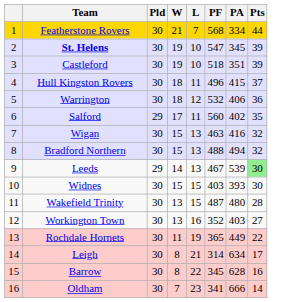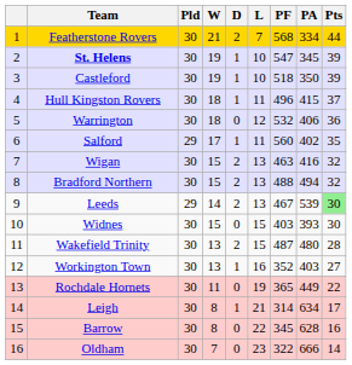 <table class="wikitable" style="text-align:center;">
 <tr>
 <th style="width:20px;" abbr="Position"></th>
 <th width=175>Team</th>
 <th style="width:20px;" abbr="Played">Pld</th>
 <th style="width:20px;" abbr="Won">W</th>
+<th style="width:20px;" abbr="Drawn">D</th>
 <th style="width:20px;" abbr="Lost">L</th>
 <th style="width:20px;" abbr="”Points" For”>PF</th>
 <th style="width:20px;" abbr="”Points" Against”>PA</th>
 <th style="width:20px;" abbr="Points">Pts</th>
 </tr>
 <tr style="text-align:center; background:gold;">
 <td>1</td>
 <td><a href='#'>Featherstone Rovers</a></td>
 <td>30</td>
 <td>21</td>
+<td>2</td>
 <td>7</td>
 <td>568</td>
 <td>334</td>
 <td>44</td>
 </tr>
 <tr style="text-align:center; background:#e1e1ff;">
 <td>2</td>
 <td><strong><a href='#'>St. Helens</a></strong></td>
 <td>30</td>
 <td>19</td>
+<td>1</td>
 <td>10</td>
 <td>547</td>
 <td>345</td>
 <td>39</td>
 </tr>
 <tr style="text-align:center; background:#e1e1ff;">
 <td>3</td>
 <td><a href='#'>Castleford</a></td>
 <td>30</td>
 <td>19</td>
+<td>1</td>
 <td>10</td>
 <td>518</td>
-<td>351</td>
+<td>350</td>
 <td>39</td>
 </tr>
 <tr style="text-align:center; background:#e1e1ff;">
 <td>4</td>
 <td><a href='#'>Hull Kingston Rovers</a></td>
 <td>30</td>
 <td>18</td>
+<td>1</td>
 <td>11</td>
 <td>496</td>
 <td>415</td>
 <td>37</td>
 </tr>
 <tr style="text-align:center; background:#e1e1ff;">
 <td>5</td>
 <td><a href='#'>Warrington</a></td>
 <td>30</td>
 <td>18</td>
+<td>0</td>
 <td>12</td>
 <td>532</td>
 <td>406</td>
 <td>36</td>
 </tr>
 <tr style="text-align:center; background:#e1e1ff;">
 <td>6</td>
 <td><a href='#'>Salford</a></td>
 <td>29</td>
 <td>17</td>
+<td>1</td>
 <td>11</td>
 <td>560</td>
 <td>402</td>
 <td>35</td>
 </tr>
 <tr style="text-align:center; background:#e1e1ff;">
 <td>7</td>
 <td><a href='#'>Wigan</a></td>
 <td>30</td>
 <td>15</td>
+<td>2</td>
 <td>13</td>
 <td>463</td>
 <td>416</td>
 <td>32</td>
 </tr>
 <tr style="text-align:center; background:#e1e1ff;">
 <td>8</td>
 <td><a href='#'>Bradford Northern</a></td>
 <td>30</td>
 <td>15</td>
+<td>2</td>
 <td>13</td>
 <td>488</td>
 <td>494</td>
 <td>32</td>
 </tr>
 <tr style="text-align:center;">
 <td>9</td>
 <td><a href='#'>Leeds</a></td>
 <td>29</td>
 <td>14</td>
+<td>2</td>
 <td>13</td>
 <td>467</td>
 <td>539</td>
 <td style="background: lightgreen;">30</td>
 </tr>
 <tr style="text-align:center;">
 <td>10</td>
 <td><a href='#'>Widnes</a></td>
 <td>30</td>
 <td>15</td>
+<td>0</td>
 <td>15</td>
 <td>403</td>
 <td>393</td>
 <td>30</td>
 </tr>
 <tr style="text-align:center;">
 <td>11</td>
 <td><a href='#'>Wakefield Trinity</a></td>
 <td>30</td>
 <td>13</td>
+<td>2</td>
 <td>15</td>
 <td>487</td>
 <td>480</td>
 <td>28</td>
 </tr>
 <tr style="text-align:center;">
 <td>12</td>
 <td><a href='#'>Workington Town</a></td>
 <td>30</td>
 <td>13</td>
+<td>1</td>
 <td>16</td>
 <td>352</td>
 <td>403</td>
 <td>27</td>
 </tr>
 <tr style="text-align:center; background:#fcc;">
 <td>13</td>
 <td><a href='#'>Rochdale Hornets</a></td>
 <td>30</td>
 <td>11</td>
+<td>0</td>
 <td>19</td>
 <td>365</td>
 <td>449</td>
 <td>22</td>
 </tr>
 <tr style="text-align:center; background:#fcc;">
 <td>14</td>
 <td><a href='#'>Leigh</a></td>
 <td>30</td>
 <td>8</td>
+<td>1</td>
 <td>21</td>
 <td>314</td>
 <td>634</td>
 <td>17</td>
 </tr>
 <tr style="text-align:center; background:#fcc">
 <td>15</td>
 <td><a href='#'>Barrow</a></td>
 <td>30</td>
 <td>8</td>
+<td>0</td>
 <td>22</td>
 <td>345</td>
 <td>628</td>
 <td>16</td>
 </tr>
 <tr style="text-align:center; background:#fcc;">
 <td>16</td>
 <td><a href='#'>Oldham</a></td>
 <td>30</td>
 <td>7</td>
+<td>0</td>
 <td>23</td>
-<td>341</td>
+<td>322</td>
 <td>666</td>
 <td>14</td>
 </tr>
 </table>
